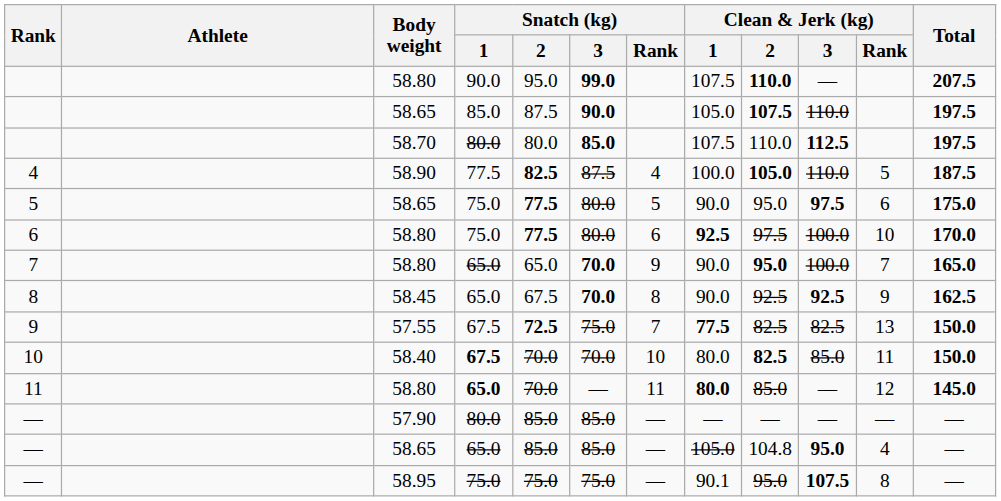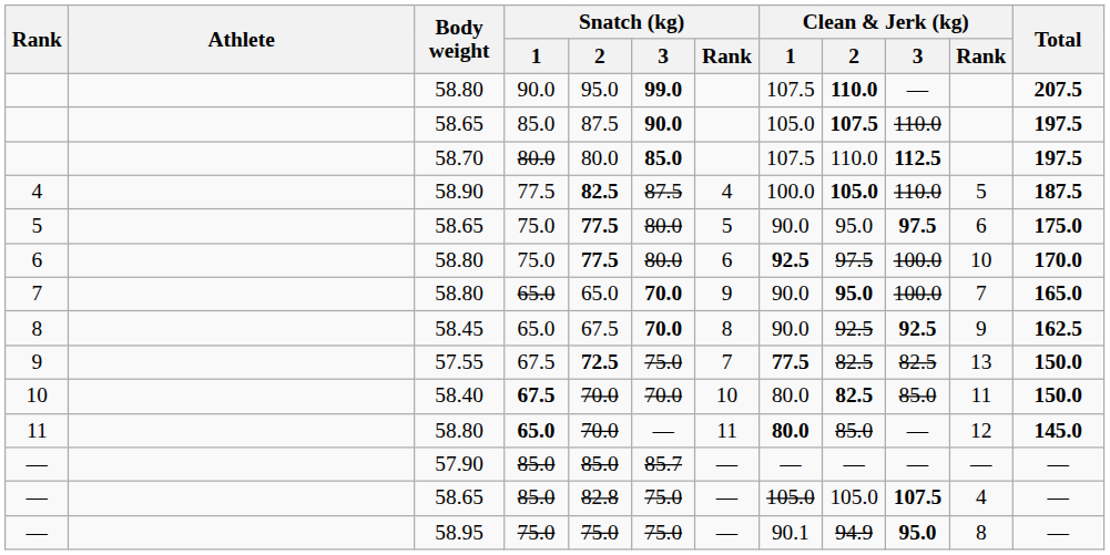 <table class = "wikitable" style="text-align:center;">
 <tr>
 <th rowspan=2 width=40>Rank</th>
 <th rowspan=2 width=250>Athlete</th>
 <th rowspan=2 width=60>Body weight</th>
 <th colspan=4>Snatch (kg)</th>
 <th colspan=4>Clean & Jerk (kg)</th>
 <th rowspan=2 width=60>Total</th>
 </tr>
 <tr>
 <th width=40>1</th>
 <th width=40>2</th>
 <th width=40>3</th>
 <th width=40>Rank</th>
 <th width=40>1</th>
 <th width=40>2</th>
 <th width=40>3</th>
 <th width=40>Rank</th>
 </tr>
 <tr>
 <td></td>
 <td align=left></td>
 <td>58.80</td>
 <td>90.0</td>
 <td>95.0</td>
 <td><strong>99.0</strong></td>
 <td></td>
 <td>107.5</td>
 <td><strong>110.0</strong></td>
 <td>—</td>
 <td></td>
 <td><strong>207.5</strong></td>
 </tr>
 <tr>
 <td></td>
 <td align=left></td>
 <td>58.65</td>
 <td>85.0</td>
 <td>87.5</td>
 <td><strong>90.0</strong></td>
 <td></td>
 <td>105.0</td>
 <td><strong>107.5</strong></td>
 <td><s>110.0 </s></td>
 <td></td>
 <td><strong>197.5</strong></td>
 </tr>
 <tr>
 <td></td>
 <td align=left></td>
 <td>58.70</td>
 <td><s>80.0 </s></td>
 <td>80.0</td>
 <td><strong>85.0</strong></td>
 <td></td>
 <td>107.5</td>
 <td>110.0</td>
 <td><strong>112.5</strong></td>
 <td></td>
 <td><strong>197.5</strong></td>
 </tr>
 <tr>
 <td>4</td>
 <td align=left></td>
 <td>58.90</td>
 <td>77.5</td>
 <td><strong>82.5</strong></td>
 <td><s>87.5 </s></td>
 <td>4</td>
 <td>100.0</td>
 <td><strong>105.0</strong></td>
 <td><s>110.0 </s></td>
 <td>5</td>
 <td><strong>187.5  </strong></td>
 </tr>
 <tr>
 <td>5</td>
 <td align=left></td>
 <td>58.65</td>
 <td>75.0</td>
 <td><strong>77.5</strong></td>
 <td><s>80.0 </s></td>
 <td>5</td>
 <td>90.0</td>
 <td>95.0</td>
 <td><strong>97.5</strong></td>
 <td>6</td>
 <td><strong>175.0</strong></td>
 </tr>
 <tr>
 <td>6</td>
 <td align=left></td>
 <td>58.80</td>
 <td>75.0</td>
 <td><strong>77.5</strong></td>
 <td><s>80.0 </s></td>
 <td>6</td>
 <td><strong>92.5</strong></td>
 <td><s>97.5 </s></td>
 <td><s>100.0 </s></td>
 <td>10</td>
 <td><strong>170.0  </strong></td>
 </tr>
 <tr>
 <td>7</td>
 <td align=left></td>
 <td>58.80</td>
 <td><s>65.0 </s></td>
 <td>65.0</td>
 <td><strong>70.0</strong></td>
 <td>9</td>
 <td>90.0</td>
 <td><strong>95.0</strong></td>
 <td><s>100.0 </s></td>
 <td>7</td>
 <td><strong>165.0</strong></td>
 </tr>
 <tr>
 <td>8</td>
 <td align=left></td>
 <td>58.45</td>
 <td>65.0</td>
 <td>67.5</td>
 <td><strong>70.0</strong></td>
 <td>8</td>
 <td>90.0</td>
 <td><s>92.5 </s></td>
 <td><strong>92.5</strong></td>
 <td>9</td>
 <td><strong>162.5</strong></td>
 </tr>
 <tr>
 <td>9</td>
 <td align=left></td>
 <td>57.55</td>
 <td>67.5</td>
 <td><strong>72.5</strong></td>
 <td><s>75.0 </s></td>
 <td>7</td>
 <td><strong>77.5</strong></td>
 <td><s>82.5 </s></td>
 <td><s>82.5 </s></td>
 <td>13</td>
 <td><strong>150.0</strong></td>
 </tr>
 <tr>
 <td>10</td>
 <td align=left></td>
 <td>58.40</td>
 <td><strong>67.5</strong></td>
 <td><s>70.0 </s></td>
 <td><s>70.0 </s></td>
 <td>10</td>
 <td>80.0</td>
 <td><strong>82.5</strong></td>
 <td><s>85.0 </s></td>
 <td>11</td>
 <td><strong>150.0</strong></td>
 </tr>
 <tr>
 <td>11</td>
 <td align=left></td>
 <td>58.80</td>
 <td><strong>65.0</strong></td>
 <td><s>70.0 </s></td>
 <td>—</td>
 <td>11</td>
 <td><strong>80.0</strong></td>
 <td><s>85.0 </s></td>
 <td>—</td>
 <td>12</td>
 <td><strong>145.0</strong></td>
 </tr>
 <tr>
 <td>—</td>
 <td align=left></td>
 <td>57.90</td>
-<td><s>80.0 </s></td>
 <td><s>85.0 </s></td>
 <td><s>85.0 </s></td>
+<td><s>85.7 </s></td>
 <td>—</td>
 <td>—</td>
 <td>—</td>
 <td>—</td>
 <td>—</td>
 <td>—</td>
 </tr>
 <tr>
 <td>—</td>
 <td align=left></td>
 <td>58.65</td>
-<td><s>65.0 </s></td>
 <td><s>85.0 </s></td>
-<td><s>85.0 </s></td>
+<td><s>82.8 </s></td>
+<td><s>75.0 </s></td>
 <td>—</td>
 <td><s>105.0 </s></td>
-<td>104.8</td>
-<td><strong>95.0</strong></td>
+<td>105.0</td>
+<td><strong>107.5</strong></td>
 <td>4</td>
 <td>—</td>
 </tr>
 <tr>
 <td>—</td>
 <td align=left></td>
 <td>58.95</td>
 <td><s>75.0 </s></td>
 <td><s>75.0 </s></td>
 <td><s>75.0 </s></td>
 <td>—</td>
 <td>90.1</td>
-<td><s>95.0 </s></td>
-<td><strong>107.5</strong></td>
+<td><s>94.9 </s></td>
+<td><strong>95.0</strong></td>
 <td>8</td>
 <td>—</td>
 </tr>
 </table>
